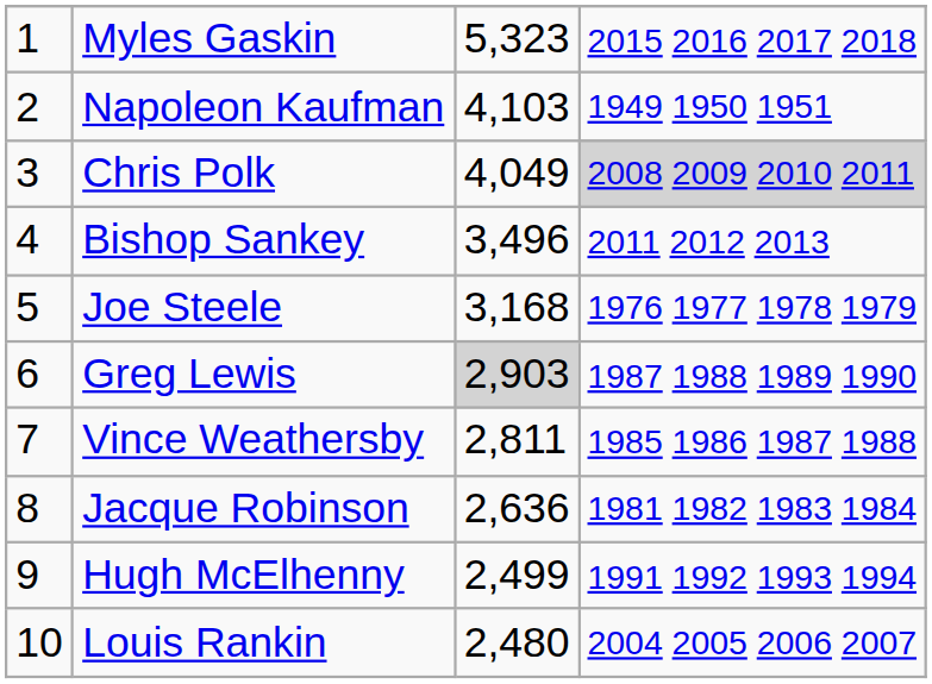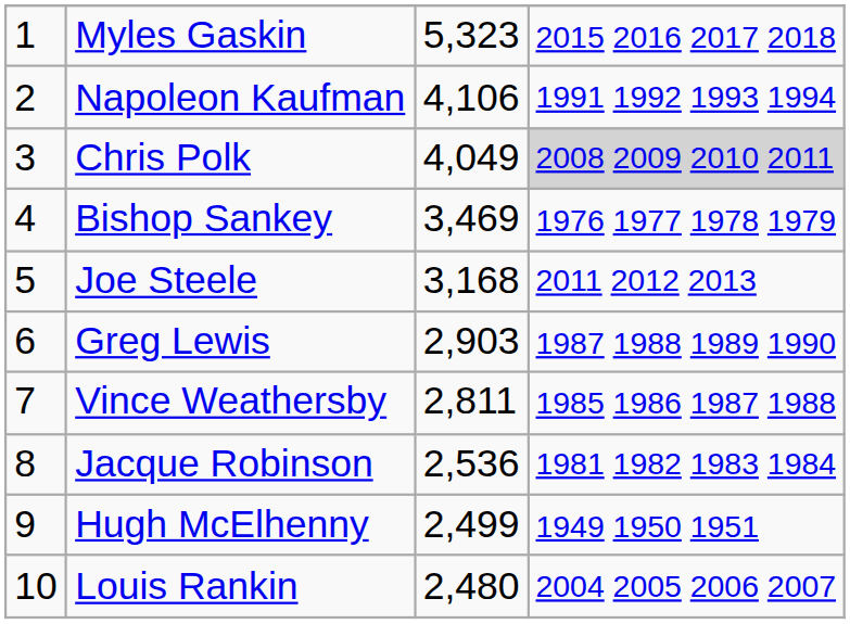 <table class="wikitable">
 <tr>
 </tr>
 <tr>
 <td>1</td>
 <td><a href='#'>Myles Gaskin</a></td>
 <td>5,323</td>
 <td style="font-size:80%;"><a href='#'>2015</a> <a href='#'>2016</a> <a href='#'>2017</a> <a href='#'>2018</a></td>
 </tr>
 <tr>
 <td>2</td>
 <td><a href='#'>Napoleon Kaufman</a></td>
-<td>4,103</td>
-<td style="font-size:80%;"><a href='#'>1949</a> <a href='#'>1950</a> <a href='#'>1951</a></td>
+<td>4,106</td>
+<td style="font-size:80%;"><a href='#'>1991</a> <a href='#'>1992</a> <a href='#'>1993</a> <a href='#'>1994</a></td>
 </tr>
 <tr>
 <td>3</td>
 <td><a href='#'>Chris Polk</a></td>
 <td>4,049</td>
 <td style="background: lightgrey; font-size:80%;"><a href='#'>2008</a> <a href='#'>2009</a> <a href='#'>2010</a> <a href='#'>2011</a></td>
 </tr>
 <tr>
 <td>4</td>
 <td><a href='#'>Bishop Sankey</a></td>
-<td>3,496</td>
-<td style="font-size:80%;"><a href='#'>2011</a> <a href='#'>2012</a> <a href='#'>2013</a></td>
+<td>3,469</td>
+<td style="font-size:80%;"><a href='#'>1976</a> <a href='#'>1977</a> <a href='#'>1978</a> <a href='#'>1979</a></td>
 </tr>
 <tr>
 <td>5</td>
 <td><a href='#'>Joe Steele</a></td>
 <td>3,168</td>
-<td style="font-size:80%;"><a href='#'>1976</a> <a href='#'>1977</a> <a href='#'>1978</a> <a href='#'>1979</a></td>
+<td style="font-size:80%;"><a href='#'>2011</a> <a href='#'>2012</a> <a href='#'>2013</a></td>
 </tr>
 <tr>
 <td>6</td>
 <td><a href='#'>Greg Lewis</a></td>
-<td style="background: lightgrey;">2,903</td>
+<td>2,903</td>
 <td style="font-size:80%;"><a href='#'>1987</a> <a href='#'>1988</a> <a href='#'>1989</a> <a href='#'>1990</a></td>
 </tr>
 <tr>
 <td>7</td>
 <td><a href='#'>Vince Weathersby</a></td>
 <td>2,811</td>
 <td style="font-size:80%;"><a href='#'>1985</a> <a href='#'>1986</a> <a href='#'>1987</a> <a href='#'>1988</a></td>
 </tr>
 <tr>
 <td>8</td>
 <td><a href='#'>Jacque Robinson</a></td>
-<td>2,636</td>
+<td>2,536</td>
 <td style="font-size:80%;"><a href='#'>1981</a> <a href='#'>1982</a> <a href='#'>1983</a> <a href='#'>1984</a></td>
 </tr>
 <tr>
 <td>9</td>
 <td><a href='#'>Hugh McElhenny</a></td>
 <td>2,499</td>
-<td style="font-size:80%;"><a href='#'>1991</a> <a href='#'>1992</a> <a href='#'>1993</a> <a href='#'>1994</a></td>
+<td style="font-size:80%;"><a href='#'>1949</a> <a href='#'>1950</a> <a href='#'>1951</a></td>
 </tr>
 <tr>
 <td>10</td>
 <td><a href='#'>Louis Rankin</a></td>
 <td>2,480</td>
 <td style="font-size:80%;"><a href='#'>2004</a> <a href='#'>2005</a> <a href='#'>2006</a> <a href='#'>2007</a></td>
 </tr>
 </table>
